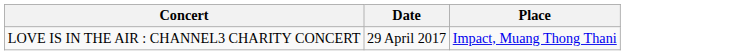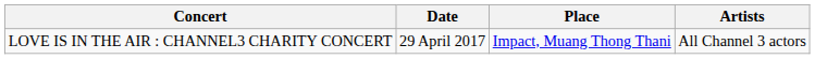 <table class="wikitable">
 <tr>
 <th>Concert</th>
 <th>Date</th>
 <th>Place</th>
+<th>Artists</th>
 </tr>
 <tr>
 <td>LOVE IS IN THE AIR : CHANNEL3 CHARITY CONCERT</td>
 <td>29 April 2017</td>
 <td><a href='#'>Impact, Muang Thong Thani</a></td>
+<td>All Channel 3 actors</td>
 </tr>
 </table>
